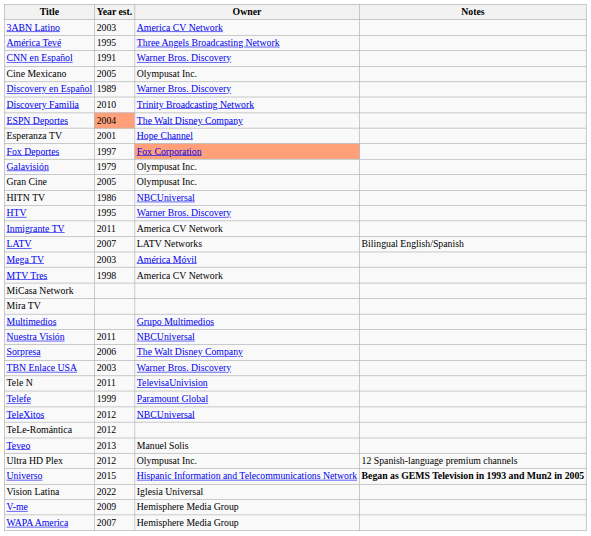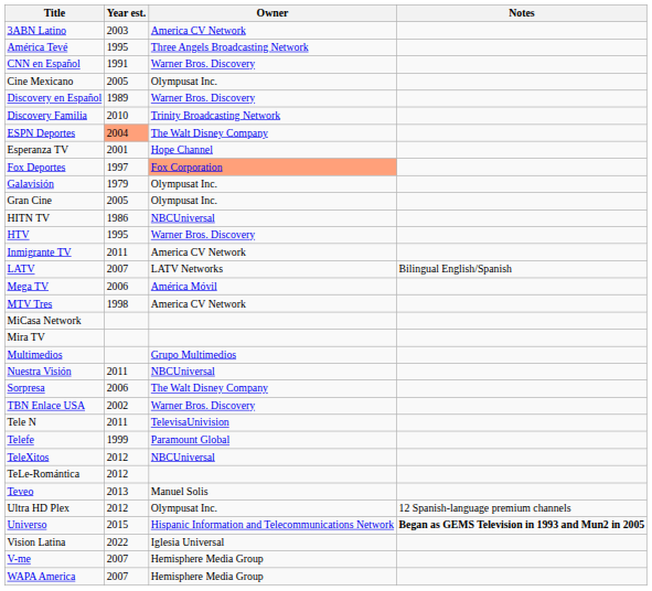 <table class="wikitable sortable">
 <tr>
 <th>Title</th>
 <th>Year est.</th>
 <th>Owner</th>
 <th>Notes</th>
 </tr>
 <tr>
 <td><a href='#'>3ABN Latino</a></td>
 <td>2003</td>
 <td><a href='#'>America CV Network</a></td>
 <td></td>
 </tr>
 <tr>
 <td><a href='#'>América Tevé</a></td>
 <td>1995</td>
 <td><a href='#'>Three Angels Broadcasting Network</a></td>
 <td></td>
 </tr>
 <tr>
 <td><a href='#'>CNN en Español</a></td>
 <td>1991</td>
 <td><a href='#'>Warner Bros. Discovery</a></td>
 <td></td>
 </tr>
 <tr>
 <td>Cine Mexicano</td>
 <td>2005</td>
 <td>Olympusat Inc.</td>
 <td></td>
 </tr>
 <tr>
 <td><a href='#'>Discovery en Español</a></td>
 <td>1989</td>
 <td><a href='#'>Warner Bros. Discovery</a></td>
 <td></td>
 </tr>
 <tr>
 <td><a href='#'>Discovery Familia</a></td>
 <td>2010</td>
 <td><a href='#'>Trinity Broadcasting Network</a></td>
 <td></td>
 </tr>
 <tr>
 <td><a href='#'>ESPN Deportes</a></td>
 <td style="background: lightsalmon;">2004</td>
 <td><a href='#'>The Walt Disney Company</a></td>
 <td></td>
 </tr>
 <tr>
 <td>Esperanza TV</td>
 <td>2001</td>
 <td><a href='#'>Hope Channel</a></td>
 <td></td>
 </tr>
 <tr>
 <td><a href='#'>Fox Deportes</a></td>
 <td>1997</td>
 <td style="background: lightsalmon;"><a href='#'>Fox Corporation</a></td>
 <td></td>
 </tr>
 <tr>
 <td><a href='#'>Galavisión</a></td>
 <td>1979</td>
 <td>Olympusat Inc.</td>
 <td></td>
 </tr>
 <tr>
 <td>Gran Cine</td>
 <td>2005</td>
 <td>Olympusat Inc.</td>
 <td></td>
 </tr>
 <tr>
 <td>HITN TV</td>
 <td>1986</td>
 <td><a href='#'>NBCUniversal</a></td>
 <td></td>
 </tr>
 <tr>
 <td><a href='#'>HTV</a></td>
 <td>1995</td>
 <td><a href='#'>Warner Bros. Discovery</a></td>
 <td></td>
 </tr>
 <tr>
 <td><a href='#'>Inmigrante TV</a></td>
 <td>2011</td>
 <td>America CV Network</td>
 <td></td>
 </tr>
 <tr>
 <td><a href='#'>LATV</a></td>
 <td>2007</td>
 <td>LATV Networks</td>
 <td>Bilingual English/Spanish</td>
 </tr>
 <tr>
 <td><a href='#'>Mega TV</a></td>
-<td>2003</td>
+<td>2006</td>
 <td><a href='#'>América Móvil</a></td>
 <td></td>
 </tr>
 <tr>
 <td><a href='#'>MTV Tres</a></td>
 <td>1998</td>
 <td>America CV Network</td>
 <td></td>
 </tr>
 <tr>
 <td>MiCasa Network</td>
 <td></td>
 <td></td>
 <td></td>
 </tr>
 <tr>
 <td>Mira TV</td>
 <td></td>
 <td></td>
 <td></td>
 </tr>
 <tr>
 <td><a href='#'>Multimedios</a></td>
 <td></td>
 <td><a href='#'>Grupo Multimedios</a></td>
 <td></td>
 </tr>
 <tr>
 <td><a href='#'>Nuestra Visión</a></td>
 <td>2011</td>
 <td><a href='#'>NBCUniversal</a></td>
 <td></td>
 </tr>
 <tr>
 <td><a href='#'>Sorpresa</a></td>
 <td>2006</td>
 <td><a href='#'>The Walt Disney Company</a></td>
 <td></td>
 </tr>
 <tr>
 <td><a href='#'>TBN Enlace USA</a></td>
-<td>2003</td>
+<td>2002</td>
 <td><a href='#'>Warner Bros. Discovery</a></td>
 <td></td>
 </tr>
 <tr>
 <td>Tele N</td>
 <td>2011</td>
 <td><a href='#'>TelevisaUnivision</a></td>
 <td></td>
 </tr>
 <tr>
 <td><a href='#'>Telefe</a></td>
 <td>1999</td>
 <td><a href='#'>Paramount Global</a></td>
 <td></td>
 </tr>
 <tr>
 <td><a href='#'>TeleXitos</a></td>
 <td>2012</td>
 <td><a href='#'>NBCUniversal</a></td>
 <td></td>
 </tr>
 <tr>
 <td>TeLe-Romántica</td>
 <td>2012</td>
 <td></td>
 <td></td>
 </tr>
 <tr>
 <td><a href='#'>Teveo</a></td>
 <td>2013</td>
 <td>Manuel Solis</td>
 <td></td>
 </tr>
 <tr>
 <td>Ultra HD Plex</td>
 <td>2012</td>
 <td>Olympusat Inc.</td>
 <td>12 Spanish-language premium channels</td>
 </tr>
 <tr>
 <td><a href='#'>Universo</a></td>
 <td>2015</td>
 <td><a href='#'>Hispanic Information and Telecommunications Network</a></td>
 <td><strong>Began as GEMS Television in 1993 and Mun2 in 2005</strong></td>
 </tr>
 <tr>
 <td>Vision Latina</td>
 <td>2022</td>
 <td>Iglesia Universal</td>
 </tr>
 <tr>
 <td><a href='#'>V-me</a></td>
-<td>2009</td>
+<td>2007</td>
 <td>Hemisphere Media Group</td>
 <td></td>
 </tr>
 <tr>
 <td><a href='#'>WAPA America</a></td>
 <td>2007</td>
 <td>Hemisphere Media Group</td>
 <td></td>
 </tr>
 </table>
